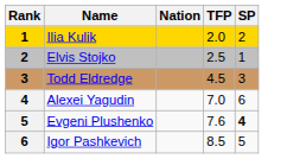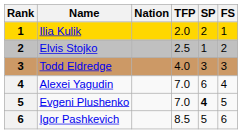 <table class="wikitable">
 <tr>
 <th>Rank</th>
 <th>Name</th>
 <th>Nation</th>
 <th>TFP</th>
 <th>SP</th>
+<th>FS</th>
 </tr>
 <tr bgcolor="gold">
 <td align="center"><strong>1</strong></td>
 <td><a href='#'>Ilia Kulik</a></td>
 <td></td>
 <td>2.0</td>
 <td>2</td>
+<td>1</td>
 </tr>
 <tr bgcolor="silver">
 <td align="center"><strong>2</strong></td>
 <td><a href='#'>Elvis Stojko</a></td>
 <td></td>
 <td>2.5</td>
 <td>1</td>
+<td>2</td>
 </tr>
 <tr bgcolor="cc9966">
 <td align="center"><strong>3</strong></td>
 <td><a href='#'>Todd Eldredge</a></td>
 <td></td>
-<td>4.5</td>
+<td>4.0</td>
+<td>3</td>
 <td>3</td>
 </tr>
 <tr>
 <th>4</th>
 <td><a href='#'>Alexei Yagudin</a></td>
 <td></td>
 <td>7.0</td>
 <td>6</td>
+<td>4</td>
 </tr>
 <tr>
 <th>5</th>
 <td><a href='#'>Evgeni Plushenko</a></td>
 <td></td>
-<td>7.6</td>
+<td>7.0</td>
 <td><strong>4</strong></td>
+<td>5</td>
 </tr>
 <tr>
 <th>6</th>
 <td><a href='#'>Igor Pashkevich</a></td>
 <td></td>
 <td>8.5</td>
 <td>5</td>
+<td>6</td>
 </tr>
 </table>
